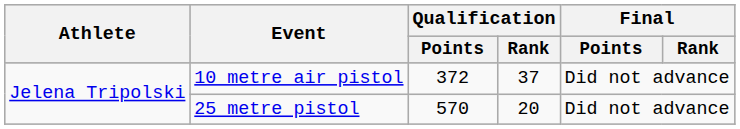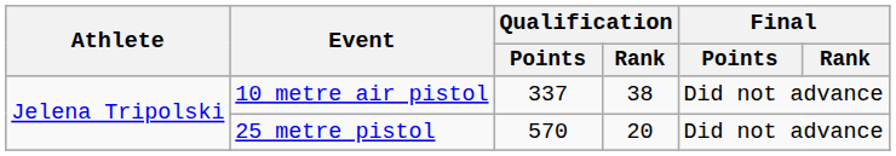 <table class="wikitable" style="font-size:90%">
 <tr>
 <th rowspan="2">Athlete</th>
 <th rowspan="2">Event</th>
 <th colspan=2>Qualification</th>
 <th colspan=2>Final</th>
 </tr>
 <tr style="font-size:95%">
 <th>Points</th>
 <th>Rank</th>
 <th>Points</th>
 <th>Rank</th>
 </tr>
 <tr align=center>
 <td align=left rowspan=2><a href='#'>Jelena Tripolski</a></td>
 <td align=left><a href='#'>10 metre air pistol</a></td>
-<td>372</td>
-<td>37</td>
+<td>337</td>
+<td>38</td>
 <td colspan=2>Did not advance</td>
 </tr>
 <tr align=center>
 <td align=left><a href='#'>25 metre pistol</a></td>
 <td>570</td>
 <td>20</td>
 <td colspan=2>Did not advance</td>
 </tr>
 </table>
